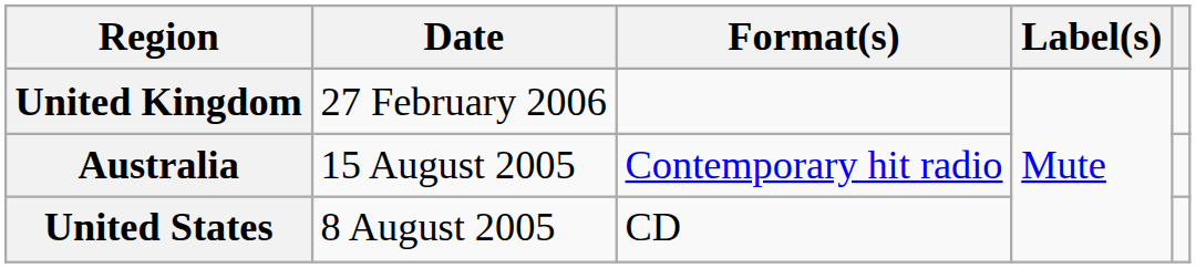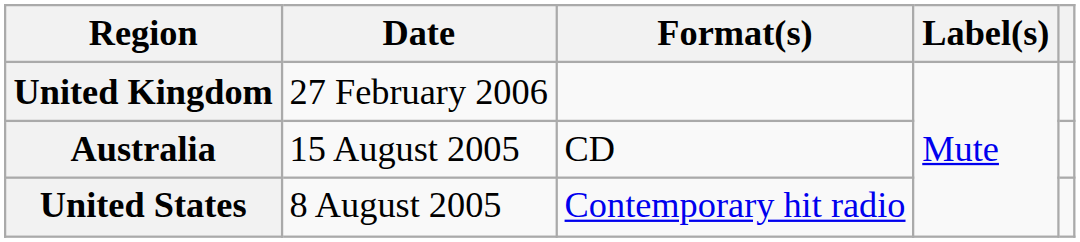 <table class="wikitable plainrowheaders">
 <tr>
 <th scope="col">Region</th>
 <th scope="col">Date</th>
 <th scope="col">Format(s)</th>
 <th scope="col">Label(s)</th>
 <th scope="col"></th>
 </tr>
 <tr>
 <th scope="row">United Kingdom</th>
 <td>27 February 2006</td>
 <td></td>
 <td rowspan="3"><a href='#'>Mute</a></td>
 <td></td>
 </tr>
 <tr>
 <th scope="row">Australia</th>
 <td>15 August 2005</td>
-<td><a href='#'>Contemporary hit radio</a></td>
+<td>CD</td>
 <td></td>
 </tr>
 <tr>
 <th scope="row">United States</th>
 <td>8 August 2005</td>
-<td>CD</td>
+<td><a href='#'>Contemporary hit radio</a></td>
 <td></td>
 </tr>
 </table>
